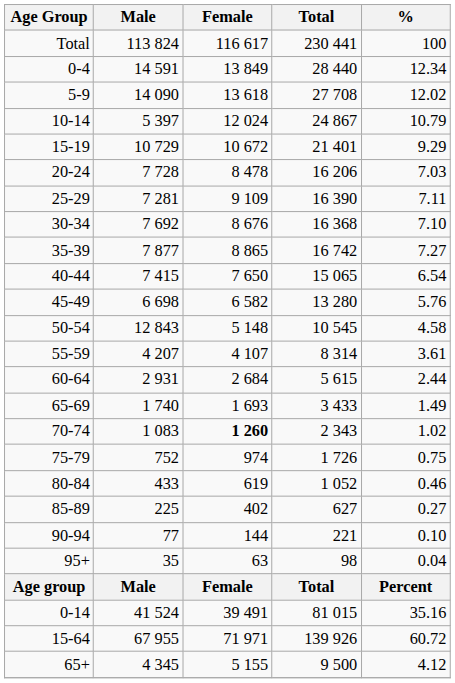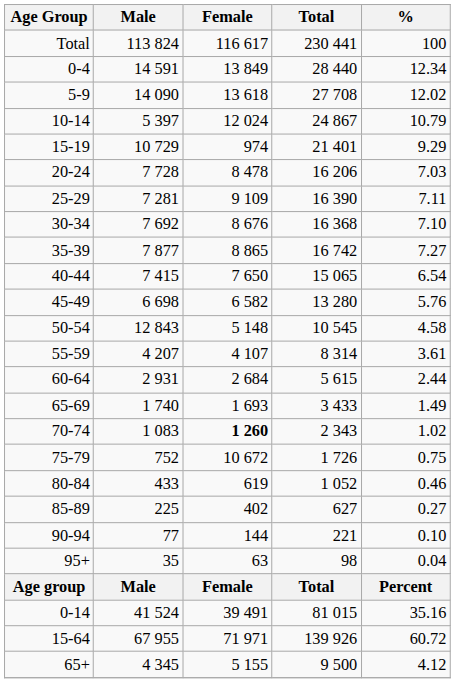 <table class="wikitable">
 <tr>
 <th width="80pt">Age Group</th>
 <th width="80pt">Male</th>
 <th width="80pt">Female</th>
 <th width="80pt">Total</th>
 <th width="80pt">%</th>
 </tr>
 <tr>
 <td align="right">Total</td>
 <td align="right">113 824</td>
 <td align="right">116 617</td>
 <td align="right">230 441</td>
 <td align="right">100</td>
 </tr>
 <tr>
 <td align="right">0-4</td>
 <td align="right">14 591</td>
 <td align="right">13 849</td>
 <td align="right">28 440</td>
 <td align="right">12.34</td>
 </tr>
 <tr>
 <td align="right">5-9</td>
 <td align="right">14 090</td>
 <td align="right">13 618</td>
 <td align="right">27 708</td>
 <td align="right">12.02</td>
 </tr>
 <tr>
 <td align="right">10-14</td>
 <td align="right">5 397</td>
 <td align="right">12 024</td>
 <td align="right">24 867</td>
 <td align="right">10.79</td>
 </tr>
 <tr>
 <td align="right">15-19</td>
 <td align="right">10 729</td>
-<td align="right">10 672</td>
+<td align="right">974</td>
 <td align="right">21 401</td>
 <td align="right">9.29</td>
 </tr>
 <tr>
 <td align="right">20-24</td>
 <td align="right">7 728</td>
 <td align="right">8 478</td>
 <td align="right">16 206</td>
 <td align="right">7.03</td>
 </tr>
 <tr>
 <td align="right">25-29</td>
 <td align="right">7 281</td>
 <td align="right">9 109</td>
 <td align="right">16 390</td>
 <td align="right">7.11</td>
 </tr>
 <tr>
 <td align="right">30-34</td>
 <td align="right">7 692</td>
 <td align="right">8 676</td>
 <td align="right">16 368</td>
 <td align="right">7.10</td>
 </tr>
 <tr>
 <td align="right">35-39</td>
 <td align="right">7 877</td>
 <td align="right">8 865</td>
 <td align="right">16 742</td>
 <td align="right">7.27</td>
 </tr>
 <tr>
 <td align="right">40-44</td>
 <td align="right">7 415</td>
 <td align="right">7 650</td>
 <td align="right">15 065</td>
 <td align="right">6.54</td>
 </tr>
 <tr>
 <td align="right">45-49</td>
 <td align="right">6 698</td>
 <td align="right">6 582</td>
 <td align="right">13 280</td>
 <td align="right">5.76</td>
 </tr>
 <tr>
 <td align="right">50-54</td>
 <td align="right">12 843</td>
 <td align="right">5 148</td>
 <td align="right">10 545</td>
 <td align="right">4.58</td>
 </tr>
 <tr>
 <td align="right">55-59</td>
 <td align="right">4 207</td>
 <td align="right">4 107</td>
 <td align="right">8 314</td>
 <td align="right">3.61</td>
 </tr>
 <tr>
 <td align="right">60-64</td>
 <td align="right">2 931</td>
 <td align="right">2 684</td>
 <td align="right">5 615</td>
 <td align="right">2.44</td>
 </tr>
 <tr>
 <td align="right">65-69</td>
 <td align="right">1 740</td>
 <td align="right">1 693</td>
 <td align="right">3 433</td>
 <td align="right">1.49</td>
 </tr>
 <tr>
 <td align="right">70-74</td>
 <td align="right">1 083</td>
 <td align="right"><strong>1 260</strong></td>
 <td align="right">2 343</td>
 <td align="right">1.02</td>
 </tr>
 <tr>
 <td align="right">75-79</td>
 <td align="right">752</td>
-<td align="right">974</td>
+<td align="right">10 672</td>
 <td align="right">1 726</td>
 <td align="right">0.75</td>
 </tr>
 <tr>
 <td align="right">80-84</td>
 <td align="right">433</td>
 <td align="right">619</td>
 <td align="right">1 052</td>
 <td align="right">0.46</td>
 </tr>
 <tr>
 <td align="right">85-89</td>
 <td align="right">225</td>
 <td align="right">402</td>
 <td align="right">627</td>
 <td align="right">0.27</td>
 </tr>
 <tr>
 <td align="right">90-94</td>
 <td align="right">77</td>
 <td align="right">144</td>
 <td align="right">221</td>
 <td align="right">0.10</td>
 </tr>
 <tr>
 <td align="right">95+</td>
 <td align="right">35</td>
 <td align="right">63</td>
 <td align="right">98</td>
 <td align="right">0.04</td>
 </tr>
 <tr>
 <th width="50">Age group</th>
 <th width="80pt">Male</th>
 <th width="80">Female</th>
 <th width="80">Total</th>
 <th width="50">Percent</th>
 </tr>
 <tr>
 <td align="right">0-14</td>
 <td align="right">41 524</td>
 <td align="right">39 491</td>
 <td align="right">81 015</td>
 <td align="right">35.16</td>
 </tr>
 <tr>
 <td align="right">15-64</td>
 <td align="right">67 955</td>
 <td align="right">71 971</td>
 <td align="right">139 926</td>
 <td align="right">60.72</td>
 </tr>
 <tr>
 <td align="right">65+</td>
 <td align="right">4 345</td>
 <td align="right">5 155</td>
 <td align="right">9 500</td>
 <td align="right">4.12</td>
 </tr>
 <tr>
 </tr>
 </table>
